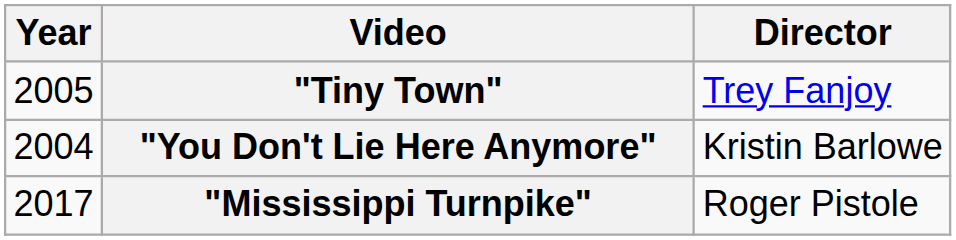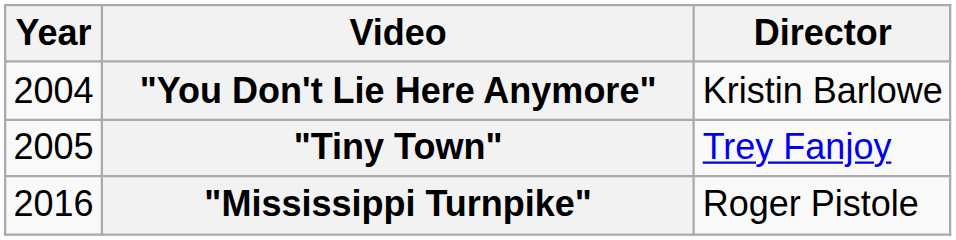 <table class="wikitable plainrowheaders">
 <tr>
 <th>Year</th>
 <th style="width:16em;">Video</th>
 <th>Director</th>
 </tr>
 <tr>
+<td>2004</td>
+<th scope="row">"You Don't Lie Here Anymore"</th>
+<td>Kristin Barlowe</td>
+</tr>
+<tr>
 <td>2005</td>
 <th scope="row">"Tiny Town"</th>
 <td><a href='#'>Trey Fanjoy</a></td>
 </tr>
 <tr>
-<td>2004</td>
-<th scope="row">"You Don't Lie Here Anymore"</th>
-<td>Kristin Barlowe</td>
-</tr>
-<tr>
-<td>2017</td>
+<td>2016</td>
 <th scope="row">"Mississippi Turnpike"</th>
 <td>Roger Pistole</td>
 </tr>
 </table>
